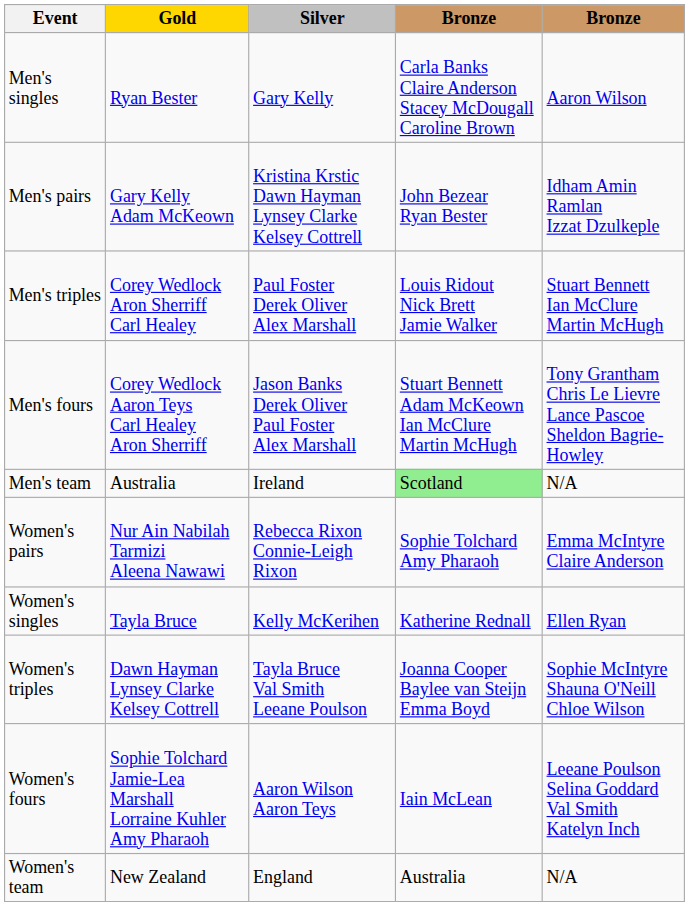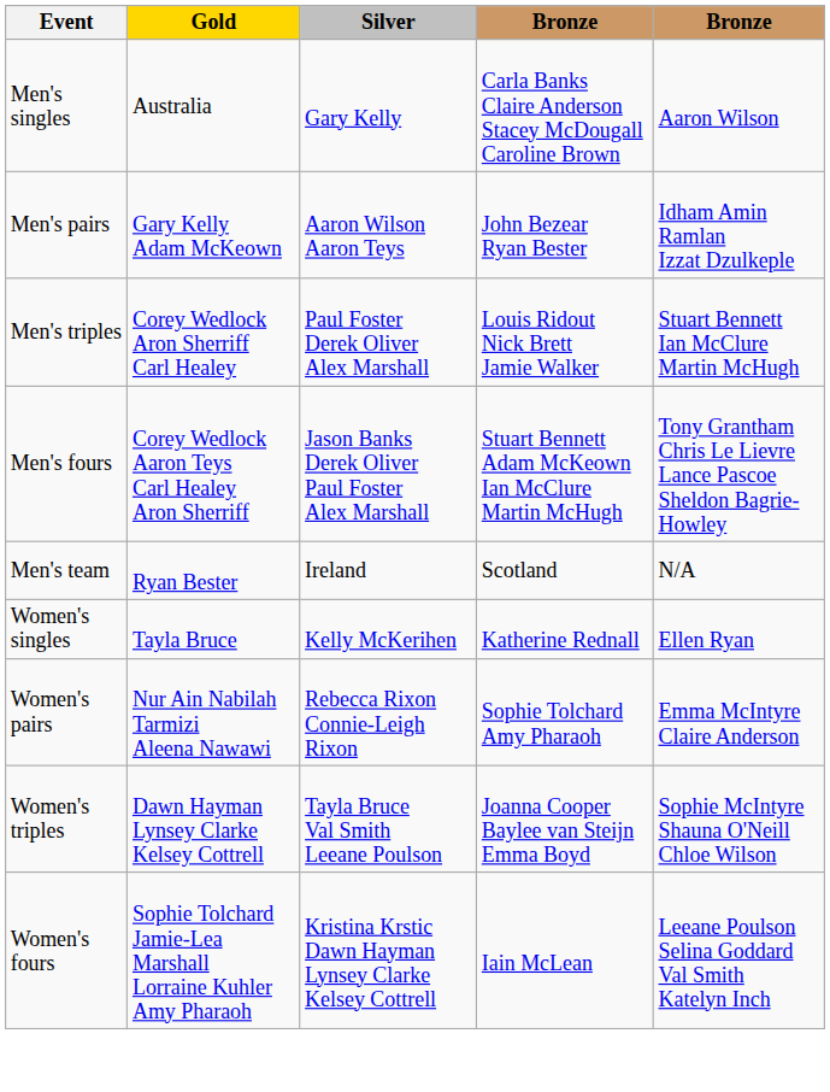 <table class="wikitable" style="font-size: 100%">
 <tr>
 <th width=120>Event</th>
 <th width=200 style="background-color: gold;">Gold</th>
 <th width=200 style="background-color: silver;">Silver</th>
 <th width=200 style="background-color: #cc9966;">Bronze</th>
 <th width=200 style="background-color: #cc9966;">Bronze</th>
 </tr>
 <tr>
 <td>Men's singles<br></td>
-<td> <br><a href='#'>Ryan Bester</a></td>
+<td> Australia</td>
 <td> <br><a href='#'>Gary Kelly</a></td>
 <td><br><a href='#'>Carla Banks</a><br><a href='#'>Claire Anderson</a><br><a href='#'>Stacey McDougall</a><br><a href='#'>Caroline Brown</a></td>
 <td> <br><a href='#'>Aaron Wilson</a></td>
 </tr>
 <tr>
 <td>Men's pairs<br></td>
 <td><br> <a href='#'>Gary Kelly</a><br><a href='#'>Adam McKeown</a></td>
-<td><br><a href='#'>Kristina Krstic</a><br><a href='#'>Dawn Hayman</a><br><a href='#'>Lynsey Clarke</a><br><a href='#'>Kelsey Cottrell</a></td>
+<td> <br><a href='#'>Aaron Wilson</a><br><a href='#'>Aaron Teys</a></td>
 <td><br> <a href='#'>John Bezear</a><br><a href='#'>Ryan Bester</a></td>
 <td><br><a href='#'>Idham Amin Ramlan</a><br><a href='#'>Izzat Dzulkeple</a></td>
 </tr>
 <tr>
 <td>Men's triples<br></td>
 <td> <br><a href='#'>Corey Wedlock</a><br> <a href='#'>Aron Sherriff</a><br> <a href='#'>Carl Healey</a></td>
 <td> <br><a href='#'>Paul Foster</a><br><a href='#'>Derek Oliver</a><br><a href='#'>Alex Marshall</a></td>
 <td><br><a href='#'>Louis Ridout</a><br><a href='#'>Nick Brett</a><br><a href='#'>Jamie Walker</a></td>
 <td><br><a href='#'>Stuart Bennett</a><br><a href='#'>Ian McClure</a><br><a href='#'>Martin McHugh</a></td>
 </tr>
 <tr>
 <td>Men's fours<br></td>
 <td> <br><a href='#'>Corey Wedlock</a><br><a href='#'>Aaron Teys</a><br><a href='#'>Carl Healey</a><br><a href='#'>Aron Sherriff</a></td>
 <td> <br><a href='#'>Jason Banks</a><br><a href='#'>Derek Oliver</a><br><a href='#'>Paul Foster</a><br><a href='#'>Alex Marshall</a></td>
 <td><br><a href='#'>Stuart Bennett</a><br><a href='#'>Adam McKeown</a><br><a href='#'>Ian McClure</a><br><a href='#'>Martin McHugh</a></td>
 <td> <br><a href='#'>Tony Grantham</a><br><a href='#'>Chris Le Lievre</a><br><a href='#'>Lance Pascoe</a><br><a href='#'>Sheldon Bagrie-Howley</a></td>
 </tr>
 <tr>
 <td>Men's team</td>
-<td> Australia</td>
+<td> <br><a href='#'>Ryan Bester</a></td>
 <td> Ireland</td>
-<td style="background: lightgreen;"> Scotland</td>
+<td> Scotland</td>
 <td> N/A</td>
+</tr>
+<tr>
+<td>Women's singles<br></td>
+<td> <br><a href='#'>Tayla Bruce</a></td>
+<td> <br><a href='#'>Kelly McKerihen</a></td>
+<td> <br><a href='#'>Katherine Rednall</a></td>
+<td> <br><a href='#'>Ellen Ryan</a></td>
 </tr>
 <tr>
 <td>Women's pairs<br></td>
 <td> <br><a href='#'>Nur Ain Nabilah Tarmizi</a> <br><a href='#'>Aleena Nawawi</a></td>
 <td> <br><a href='#'>Rebecca Rixon</a><br> <a href='#'>Connie-Leigh Rixon</a></td>
 <td> <br><a href='#'>Sophie Tolchard</a><br><a href='#'>Amy Pharaoh</a></td>
 <td> <br><a href='#'>Emma McIntyre</a><br><a href='#'>Claire Anderson</a></td>
-</tr>
-<tr>
-<td>Women's singles<br></td>
-<td> <br><a href='#'>Tayla Bruce</a></td>
-<td> <br><a href='#'>Kelly McKerihen</a></td>
-<td> <br><a href='#'>Katherine Rednall</a></td>
-<td> <br><a href='#'>Ellen Ryan</a></td>
 </tr>
 <tr>
 <td>Women's triples<br></td>
 <td> <br><a href='#'>Dawn Hayman</a><br> <a href='#'>Lynsey Clarke</a><br><a href='#'>Kelsey Cottrell</a></td>
 <td> <br><a href='#'>Tayla Bruce</a><br> <a href='#'>Val Smith</a><br><a href='#'>Leeane Poulson</a></td>
 <td> <br><a href='#'>Joanna Cooper</a><br><a href='#'>Baylee van Steijn</a><br><a href='#'>Emma Boyd</a></td>
 <td> <br><a href='#'>Sophie McIntyre</a><br><a href='#'>Shauna O'Neill</a><br><a href='#'>Chloe Wilson</a></td>
 </tr>
 <tr>
 <td>Women's fours<br></td>
 <td><br><a href='#'>Sophie Tolchard</a><br><a href='#'>Jamie-Lea Marshall</a><br><a href='#'>Lorraine Kuhler</a><br><a href='#'>Amy Pharaoh</a></td>
-<td> <br><a href='#'>Aaron Wilson</a><br><a href='#'>Aaron Teys</a></td>
+<td><br><a href='#'>Kristina Krstic</a><br><a href='#'>Dawn Hayman</a><br><a href='#'>Lynsey Clarke</a><br><a href='#'>Kelsey Cottrell</a></td>
 <td> <br><a href='#'>Iain McLean</a></td>
 <td><br><a href='#'>Leeane Poulson</a><br><a href='#'>Selina Goddard</a><br><a href='#'>Val Smith</a><br><a href='#'>Katelyn Inch</a></td>
 </tr>
 <tr>
-<td>Women's team</td>
-<td> New Zealand</td>
-<td> England</td>
-<td> Australia</td>
-<td> N/A</td>
-</tr>
-<tr>
 </tr>
 </table>
